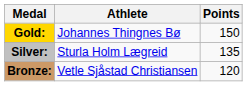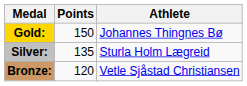 <table class="wikitable">
 <tr>
 <th>Medal</th>
+<th>Points</th>
 <th>Athlete</th>
-<th>Points</th>
 </tr>
 <tr>
 <td style="text-align:center;background-color:gold;"><strong>Gold:</strong></td>
+<td align="right">150</td>
 <td> <a href='#'>Johannes Thingnes Bø</a></td>
-<td align="right">150</td>
 </tr>
 <tr>
 <td style="text-align:center;background-color:silver;"><strong>Silver:</strong></td>
+<td align="right">135</td>
 <td> <a href='#'>Sturla Holm Lægreid</a></td>
-<td align="right">135</td>
 </tr>
 <tr>
 <td style="text-align:center;background-color:#CC9966;"><strong>Bronze:</strong></td>
+<td align="right">120</td>
 <td> <a href='#'>Vetle Sjåstad Christiansen</a></td>
-<td align="right">120</td>
 </tr>
 </table>
